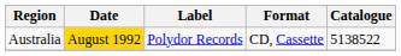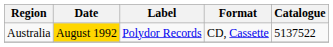 <table class="wikitable">
 <tr>
 <th>Region</th>
 <th>Date</th>
 <th>Label</th>
 <th>Format</th>
 <th>Catalogue</th>
 </tr>
 <tr>
 <td>Australia</td>
 <td style="background: gold;">August 1992</td>
 <td><a href='#'>Polydor Records</a></td>
 <td>CD, <a href='#'>Cassette</a></td>
-<td>5138522</td>
+<td>5137522</td>
 </tr>
 <tr>
 </tr>
 </table>
